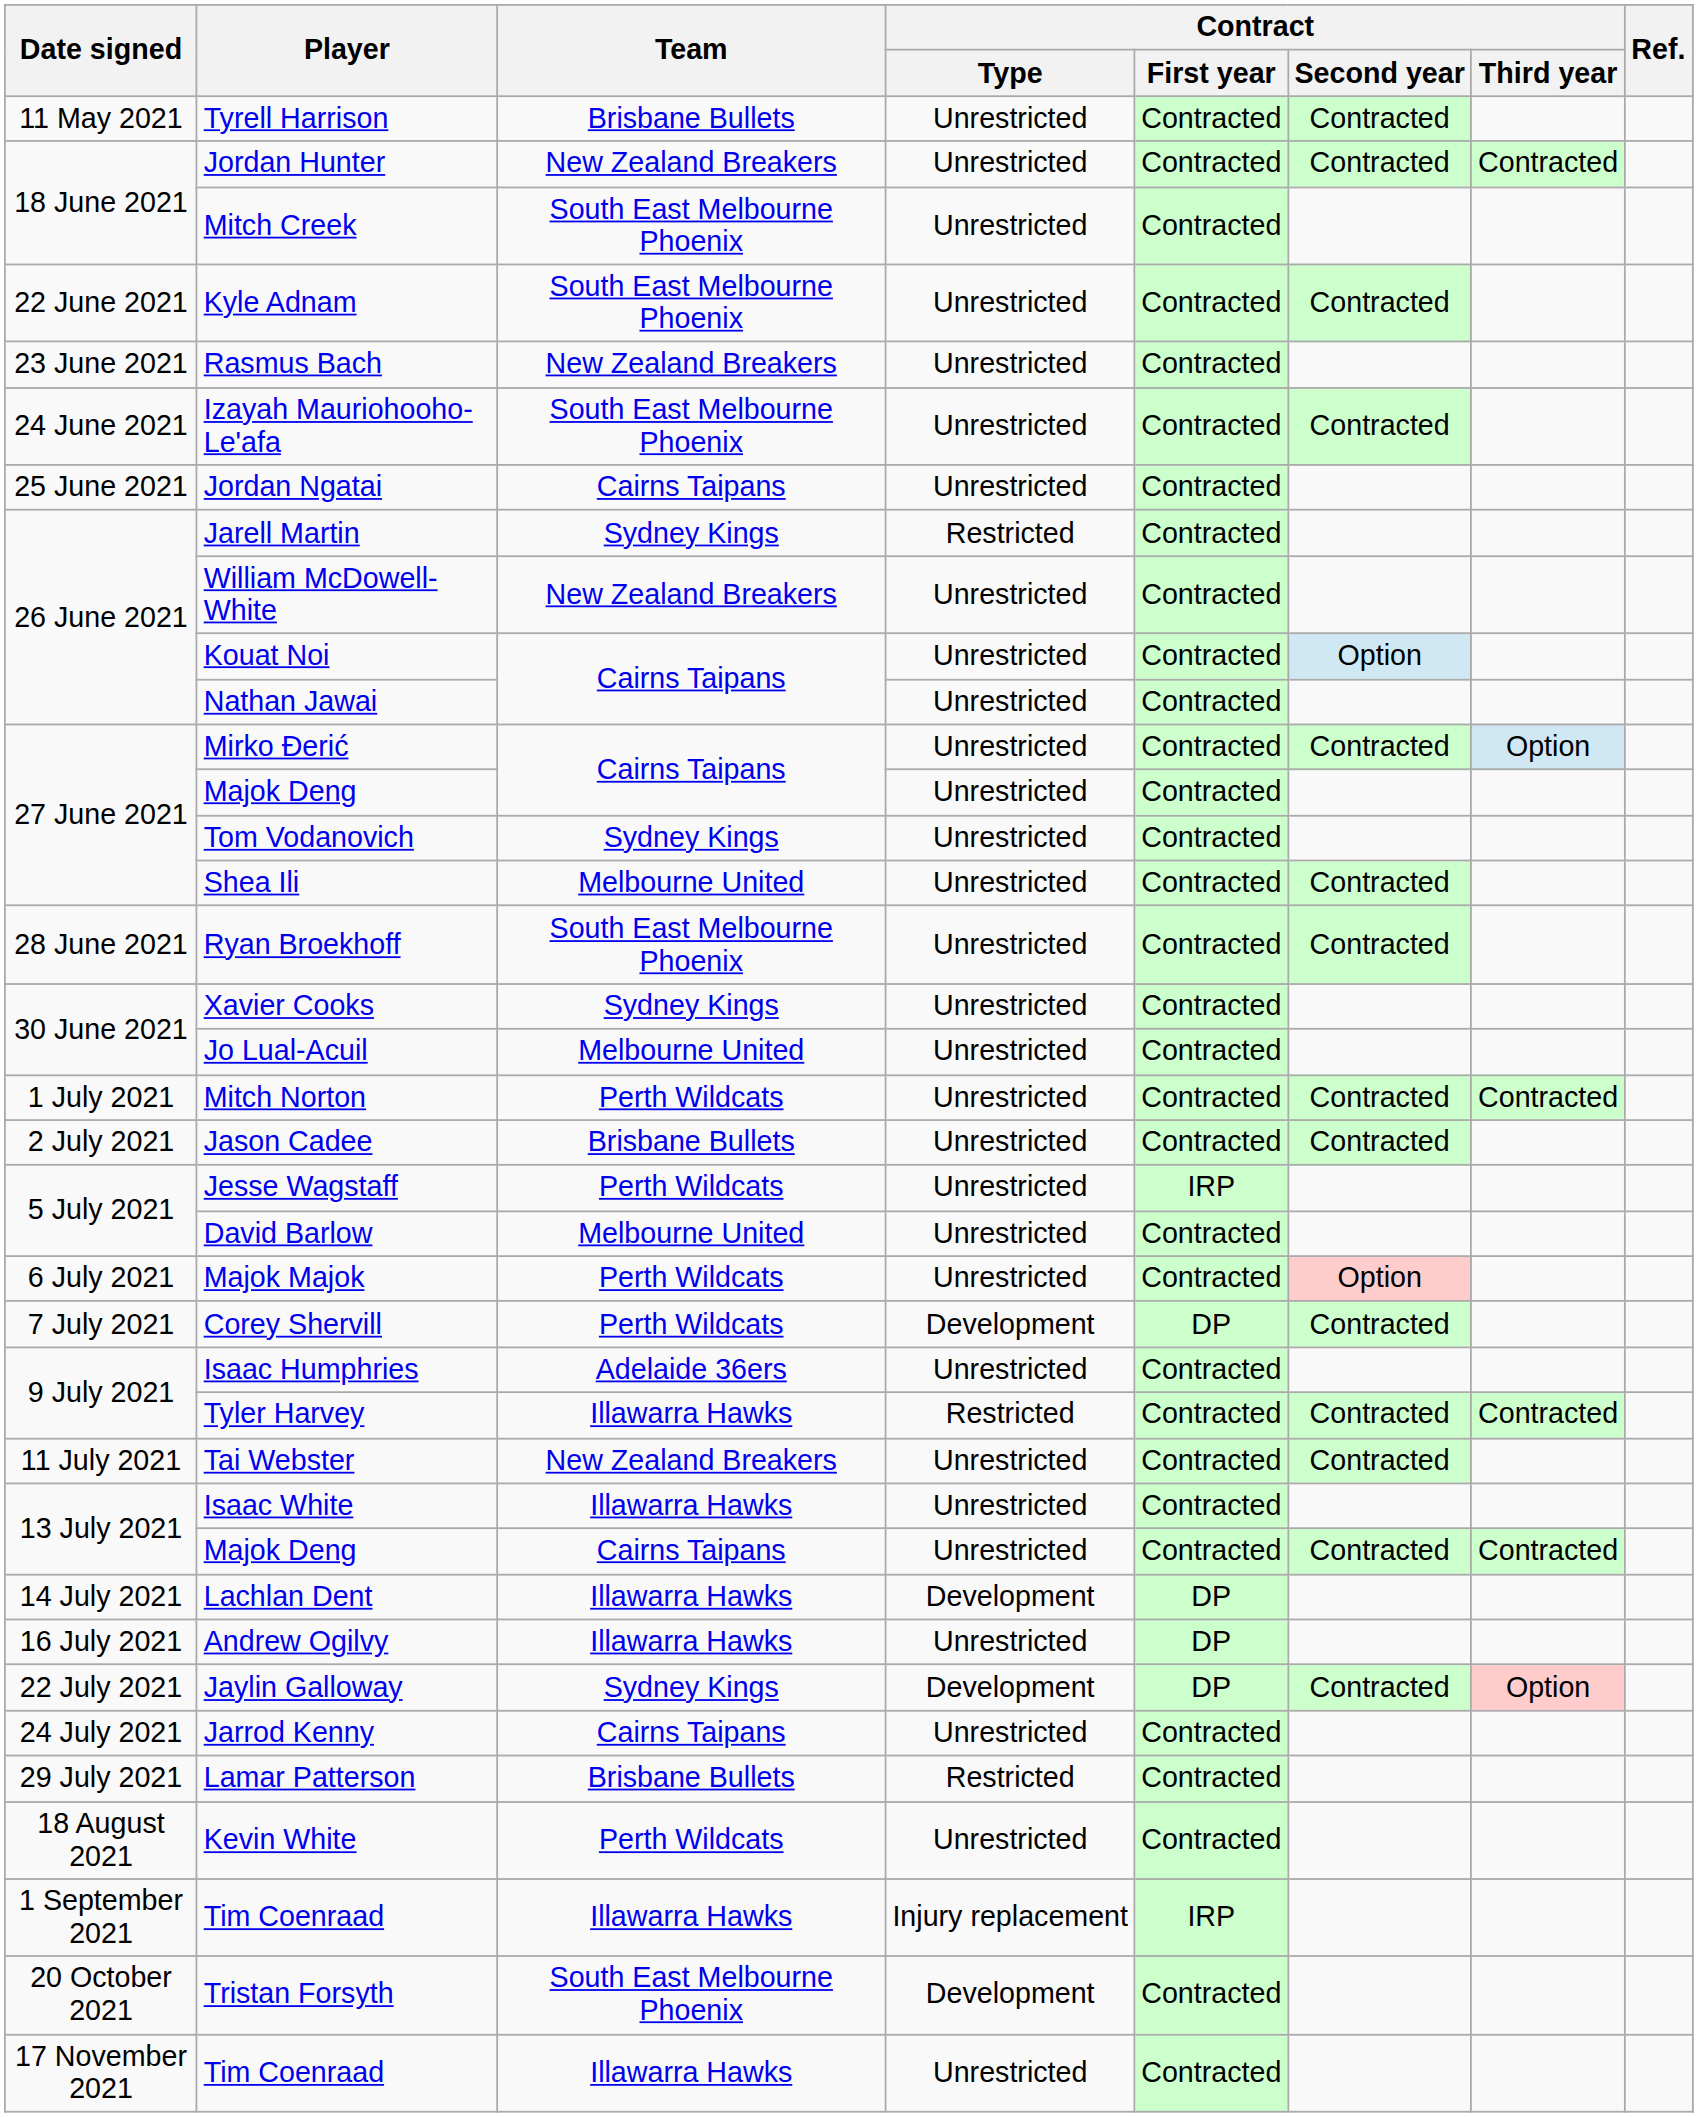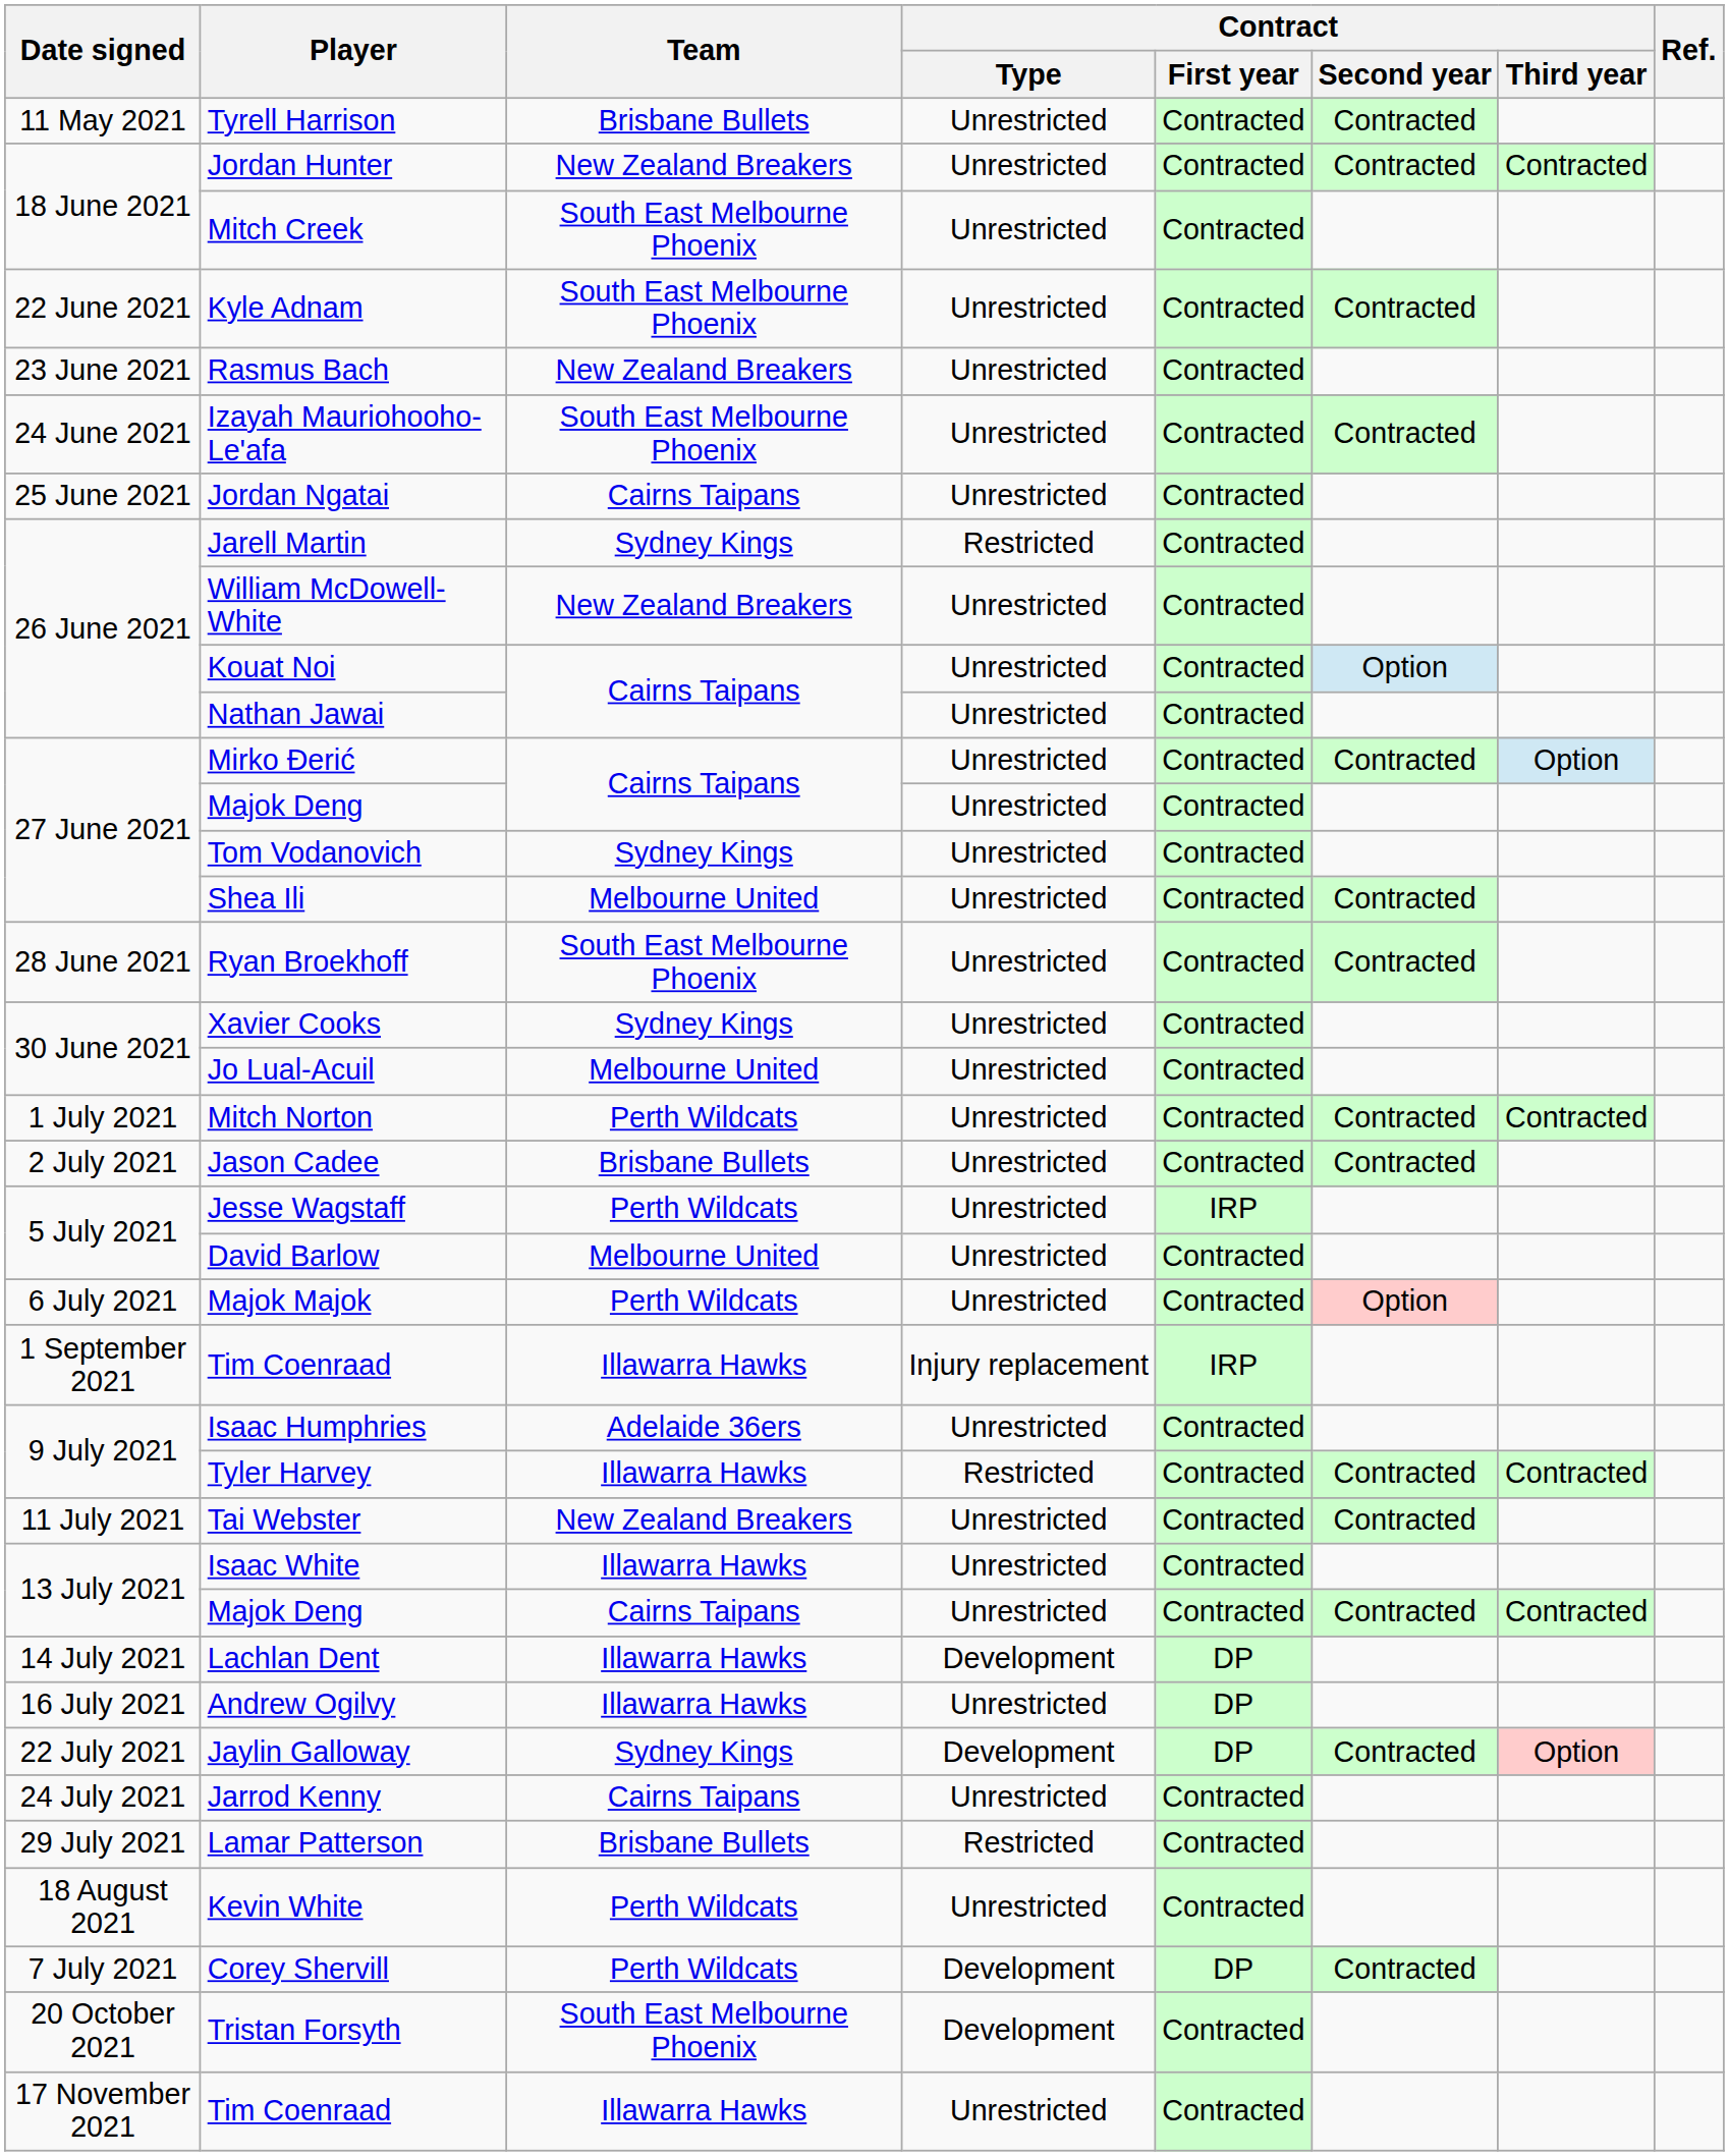 <table class="wikitable sortable" style="text-align:center">
 <tr>
 <th rowspan="2" style="width:100px">Date signed</th>
 <th rowspan="2" style="width:160px">Player</th>
 <th rowspan="2" style="width:210px">Team</th>
 <th colspan="4" class="unsortable">Contract</th>
 <th rowspan="2" class="unsortable">Ref.</th>
 </tr>
 <tr>
 <th>Type</th>
 <th>First year</th>
 <th>Second year</th>
 <th>Third year</th>
 </tr>
 <tr>
 <td>11 May 2021</td>
 <td align="left"> <a href='#'>Tyrell Harrison</a></td>
 <td><a href='#'>Brisbane Bullets</a></td>
 <td>Unrestricted</td>
 <td style="background:#cfc;">Contracted</td>
 <td style="background:#cfc;">Contracted</td>
 <td></td>
 <td></td>
 </tr>
 <tr>
 <td rowspan="2">18 June 2021</td>
 <td align="left"> <a href='#'>Jordan Hunter</a></td>
 <td><a href='#'>New Zealand Breakers</a></td>
 <td>Unrestricted</td>
 <td style="background:#cfc;">Contracted</td>
 <td style="background:#cfc;">Contracted</td>
 <td style="background:#cfc;">Contracted</td>
 <td></td>
 </tr>
 <tr>
 <td align="left"> <a href='#'>Mitch Creek</a></td>
 <td><a href='#'>South East Melbourne Phoenix</a></td>
 <td>Unrestricted</td>
 <td style="background:#cfc;">Contracted</td>
 <td></td>
 <td></td>
 <td></td>
 </tr>
 <tr>
 <td>22 June 2021</td>
 <td align="left"> <a href='#'>Kyle Adnam</a></td>
 <td><a href='#'>South East Melbourne Phoenix</a></td>
 <td>Unrestricted</td>
 <td style="background:#cfc;">Contracted</td>
 <td style="background:#cfc;">Contracted</td>
 <td></td>
 <td></td>
 </tr>
 <tr>
 <td>23 June 2021</td>
 <td align="left"> <a href='#'>Rasmus Bach</a></td>
 <td><a href='#'>New Zealand Breakers</a></td>
 <td>Unrestricted</td>
 <td style="background:#cfc;">Contracted</td>
 <td></td>
 <td></td>
 <td></td>
 </tr>
 <tr>
 <td>24 June 2021</td>
 <td align="left"> <a href='#'>Izayah Mauriohooho-Le'afa</a></td>
 <td><a href='#'>South East Melbourne Phoenix</a></td>
 <td>Unrestricted</td>
 <td style="background:#cfc;">Contracted</td>
 <td style="background:#cfc;">Contracted</td>
 <td></td>
 <td></td>
 </tr>
 <tr>
 <td>25 June 2021</td>
 <td align="left"> <a href='#'>Jordan Ngatai</a></td>
 <td><a href='#'>Cairns Taipans</a></td>
 <td>Unrestricted</td>
 <td style="background:#cfc;">Contracted</td>
 <td></td>
 <td></td>
 <td></td>
 </tr>
 <tr>
 <td rowspan="4">26 June 2021</td>
 <td align="left"> <a href='#'>Jarell Martin</a></td>
 <td><a href='#'>Sydney Kings</a></td>
 <td>Restricted</td>
 <td style="background:#cfc;">Contracted</td>
 <td></td>
 <td></td>
 <td></td>
 </tr>
 <tr>
 <td align="left"> <a href='#'>William McDowell-White</a></td>
 <td><a href='#'>New Zealand Breakers</a></td>
 <td>Unrestricted</td>
 <td style="background:#cfc;">Contracted</td>
 <td></td>
 <td></td>
 <td></td>
 </tr>
 <tr>
 <td align="left"> <a href='#'>Kouat Noi</a></td>
 <td rowspan="2"><a href='#'>Cairns Taipans</a></td>
 <td>Unrestricted</td>
 <td style="background:#cfc;">Contracted</td>
 <td style="background:#cfe8f4;">Option</td>
 <td></td>
 <td></td>
 </tr>
 <tr>
 <td align="left"> <a href='#'>Nathan Jawai</a></td>
 <td>Unrestricted</td>
 <td style="background:#cfc;">Contracted</td>
 <td></td>
 <td></td>
 <td></td>
 </tr>
 <tr>
 <td rowspan="4">27 June 2021</td>
 <td align="left"> <a href='#'>Mirko Đerić</a></td>
 <td rowspan="2"><a href='#'>Cairns Taipans</a></td>
 <td>Unrestricted</td>
 <td style="background:#cfc;">Contracted</td>
 <td style="background:#cfc;">Contracted</td>
 <td style="background:#cfe8f4;">Option</td>
 <td></td>
 </tr>
 <tr>
 <td align="left"> <a href='#'>Majok Deng</a></td>
 <td>Unrestricted</td>
 <td style="background:#cfc;">Contracted</td>
 <td></td>
 <td></td>
 <td></td>
 </tr>
 <tr>
 <td align="left"> <a href='#'>Tom Vodanovich</a></td>
 <td><a href='#'>Sydney Kings</a></td>
 <td>Unrestricted</td>
 <td style="background:#cfc;">Contracted</td>
 <td></td>
 <td></td>
 <td></td>
 </tr>
 <tr>
 <td align="left"> <a href='#'>Shea Ili</a></td>
 <td><a href='#'>Melbourne United</a></td>
 <td>Unrestricted</td>
 <td style="background:#cfc;">Contracted</td>
 <td style="background:#cfc;">Contracted</td>
 <td></td>
 <td></td>
 </tr>
 <tr>
 <td>28 June 2021</td>
 <td align="left"> <a href='#'>Ryan Broekhoff</a></td>
 <td><a href='#'>South East Melbourne Phoenix</a></td>
 <td>Unrestricted</td>
 <td style="background:#cfc;">Contracted</td>
 <td style="background:#cfc;">Contracted</td>
 <td></td>
 <td></td>
 </tr>
 <tr>
 <td rowspan="2">30 June 2021</td>
 <td align="left"> <a href='#'>Xavier Cooks</a></td>
 <td><a href='#'>Sydney Kings</a></td>
 <td>Unrestricted</td>
 <td style="background:#cfc;">Contracted</td>
 <td></td>
 <td></td>
 <td></td>
 </tr>
 <tr>
 <td align="left"> <a href='#'>Jo Lual-Acuil</a></td>
 <td><a href='#'>Melbourne United</a></td>
 <td>Unrestricted</td>
 <td style="background:#cfc;">Contracted</td>
 <td></td>
 <td></td>
 <td></td>
 </tr>
 <tr>
 <td>1 July 2021</td>
 <td align="left"> <a href='#'>Mitch Norton</a></td>
 <td><a href='#'>Perth Wildcats</a></td>
 <td>Unrestricted</td>
 <td style="background:#cfc;">Contracted</td>
 <td style="background:#cfc;">Contracted</td>
 <td style="background:#cfc;">Contracted</td>
 <td></td>
 </tr>
 <tr>
 <td>2 July 2021</td>
 <td align="left"> <a href='#'>Jason Cadee</a></td>
 <td><a href='#'>Brisbane Bullets</a></td>
 <td>Unrestricted</td>
 <td style="background:#cfc;">Contracted</td>
 <td style="background:#cfc;">Contracted</td>
 <td></td>
 <td></td>
 </tr>
 <tr>
 <td rowspan="2">5 July 2021</td>
 <td align="left"> <a href='#'>Jesse Wagstaff</a></td>
 <td><a href='#'>Perth Wildcats</a></td>
 <td>Unrestricted</td>
 <td style="background:#cfc;">IRP</td>
 <td></td>
 <td></td>
 <td></td>
 </tr>
 <tr>
 <td align="left"> <a href='#'>David Barlow</a></td>
 <td><a href='#'>Melbourne United</a></td>
 <td>Unrestricted</td>
 <td style="background:#cfc;">Contracted</td>
 <td></td>
 <td></td>
 <td></td>
 </tr>
 <tr>
 <td>6 July 2021</td>
 <td align="left"> <a href='#'>Majok Majok</a></td>
 <td><a href='#'>Perth Wildcats</a></td>
 <td>Unrestricted</td>
 <td style="background:#cfc;">Contracted</td>
 <td style="background:#fcc;">Option</td>
 <td></td>
 <td></td>
 </tr>
 <tr>
-<td>7 July 2021</td>
-<td align="left"> <a href='#'>Corey Shervill</a></td>
-<td><a href='#'>Perth Wildcats</a></td>
-<td>Development</td>
-<td style="background:#cfc;">DP</td>
-<td style="background:#cfc;">Contracted</td>
+<td>1 September 2021</td>
+<td align="left"> <a href='#'>Tim Coenraad</a></td>
+<td><a href='#'>Illawarra Hawks</a></td>
+<td>Injury replacement</td>
+<td style="background:#cfc;">IRP</td>
+<td></td>
 <td></td>
 <td></td>
 </tr>
 <tr>
 <td rowspan="2">9 July 2021</td>
 <td align="left"> <a href='#'>Isaac Humphries</a></td>
 <td><a href='#'>Adelaide 36ers</a></td>
 <td>Unrestricted</td>
 <td style="background:#cfc;">Contracted</td>
 <td></td>
 <td></td>
 <td></td>
 </tr>
 <tr>
 <td align="left"> <a href='#'>Tyler Harvey</a></td>
 <td><a href='#'>Illawarra Hawks</a></td>
 <td>Restricted</td>
 <td style="background:#cfc;">Contracted</td>
 <td style="background:#cfc;">Contracted</td>
 <td style="background:#cfc;">Contracted</td>
 <td></td>
 </tr>
 <tr>
 <td>11 July 2021</td>
 <td align="left"> <a href='#'>Tai Webster</a></td>
 <td><a href='#'>New Zealand Breakers</a></td>
 <td>Unrestricted</td>
 <td style="background:#cfc;">Contracted</td>
 <td style="background:#cfc;">Contracted</td>
 <td></td>
 <td></td>
 </tr>
 <tr>
 <td rowspan="2">13 July 2021</td>
 <td align="left"> <a href='#'>Isaac White</a></td>
 <td><a href='#'>Illawarra Hawks</a></td>
 <td>Unrestricted</td>
 <td style="background:#cfc;">Contracted</td>
 <td></td>
 <td></td>
 <td></td>
 </tr>
 <tr>
 <td align="left"> <a href='#'>Majok Deng</a></td>
 <td><a href='#'>Cairns Taipans</a></td>
 <td>Unrestricted</td>
 <td style="background:#cfc;">Contracted</td>
 <td style="background:#cfc;">Contracted</td>
 <td style="background:#cfc;">Contracted</td>
 <td></td>
 </tr>
 <tr>
 <td>14 July 2021</td>
 <td align="left"> <a href='#'>Lachlan Dent</a></td>
 <td><a href='#'>Illawarra Hawks</a></td>
 <td>Development</td>
 <td style="background:#cfc;">DP</td>
 <td></td>
 <td></td>
 <td></td>
 </tr>
 <tr>
 <td>16 July 2021</td>
 <td align="left"> <a href='#'>Andrew Ogilvy</a></td>
 <td><a href='#'>Illawarra Hawks</a></td>
 <td>Unrestricted</td>
 <td style="background:#cfc;">DP</td>
 <td></td>
 <td></td>
 <td></td>
 </tr>
 <tr>
 <td>22 July 2021</td>
 <td align="left"> <a href='#'>Jaylin Galloway</a></td>
 <td><a href='#'>Sydney Kings</a></td>
 <td>Development</td>
 <td style="background:#cfc;">DP</td>
 <td style="background:#cfc;">Contracted</td>
 <td style="background:#fcc;">Option</td>
 <td></td>
 </tr>
 <tr>
 <td>24 July 2021</td>
 <td align="left"> <a href='#'>Jarrod Kenny</a></td>
 <td><a href='#'>Cairns Taipans</a></td>
 <td>Unrestricted</td>
 <td style="background:#cfc;">Contracted</td>
 <td></td>
 <td></td>
 <td></td>
 </tr>
 <tr>
 <td>29 July 2021</td>
 <td align="left"> <a href='#'>Lamar Patterson</a></td>
 <td><a href='#'>Brisbane Bullets</a></td>
 <td>Restricted</td>
 <td style="background:#cfc;">Contracted</td>
 <td></td>
 <td></td>
 <td></td>
 </tr>
 <tr>
 <td>18 August 2021</td>
 <td align="left"> <a href='#'>Kevin White</a></td>
 <td><a href='#'>Perth Wildcats</a></td>
 <td>Unrestricted</td>
 <td style="background:#cfc;">Contracted</td>
 <td></td>
 <td></td>
 <td></td>
 </tr>
 <tr>
-<td>1 September 2021</td>
-<td align="left"> <a href='#'>Tim Coenraad</a></td>
-<td><a href='#'>Illawarra Hawks</a></td>
-<td>Injury replacement</td>
-<td style="background:#cfc;">IRP</td>
-<td></td>
+<td>7 July 2021</td>
+<td align="left"> <a href='#'>Corey Shervill</a></td>
+<td><a href='#'>Perth Wildcats</a></td>
+<td>Development</td>
+<td style="background:#cfc;">DP</td>
+<td style="background:#cfc;">Contracted</td>
 <td></td>
 <td></td>
 </tr>
 <tr>
 <td>20 October 2021</td>
 <td align="left"> <a href='#'>Tristan Forsyth</a></td>
 <td><a href='#'>South East Melbourne Phoenix</a></td>
 <td>Development</td>
 <td style="background:#cfc;">Contracted</td>
 <td></td>
 <td></td>
 <td></td>
 </tr>
 <tr>
 <td>17 November 2021</td>
 <td align="left"> <a href='#'>Tim Coenraad</a></td>
 <td><a href='#'>Illawarra Hawks</a></td>
 <td>Unrestricted</td>
 <td style="background:#cfc;">Contracted</td>
 <td></td>
 <td></td>
 <td></td>
 </tr>
 </table>
